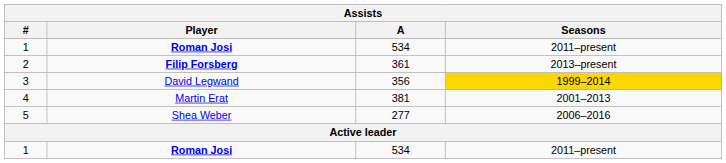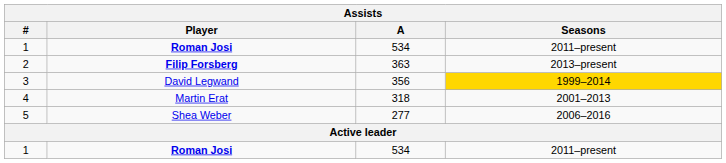 <table class="wikitable" style="text-align: center; font-size: 95%" width="80%">
 <tr>
 <th colspan="4">Assists</th>
 </tr>
 <tr>
 <th>#</th>
 <th>Player</th>
 <th>A</th>
 <th>Seasons</th>
 </tr>
 <tr>
 <td>1</td>
 <td><strong><a href='#'>Roman Josi</a></strong></td>
 <td>534</td>
 <td>2011–present</td>
 </tr>
 <tr>
 <td>2</td>
 <td><strong><a href='#'>Filip Forsberg</a></strong></td>
-<td>361</td>
+<td>363</td>
 <td>2013–present</td>
 </tr>
 <tr>
 <td>3</td>
 <td><a href='#'>David Legwand</a></td>
 <td>356</td>
 <td style="background: gold;">1999–2014</td>
 </tr>
 <tr>
 <td>4</td>
 <td><a href='#'>Martin Erat</a></td>
-<td>381</td>
+<td>318</td>
 <td>2001–2013</td>
 </tr>
 <tr>
 <td>5</td>
 <td><a href='#'>Shea Weber</a></td>
 <td>277</td>
 <td>2006–2016</td>
 </tr>
 <tr>
 <th colspan="4">Active leader</th>
 </tr>
 <tr>
 <td>1</td>
 <td><strong><a href='#'>Roman Josi</a></strong></td>
 <td>534</td>
 <td>2011–present</td>
 </tr>
 </table>
